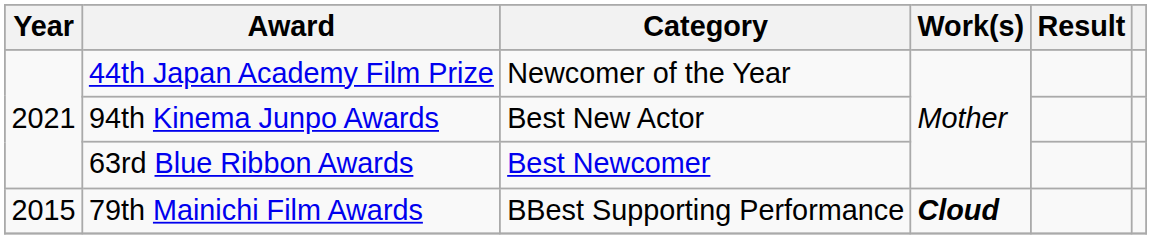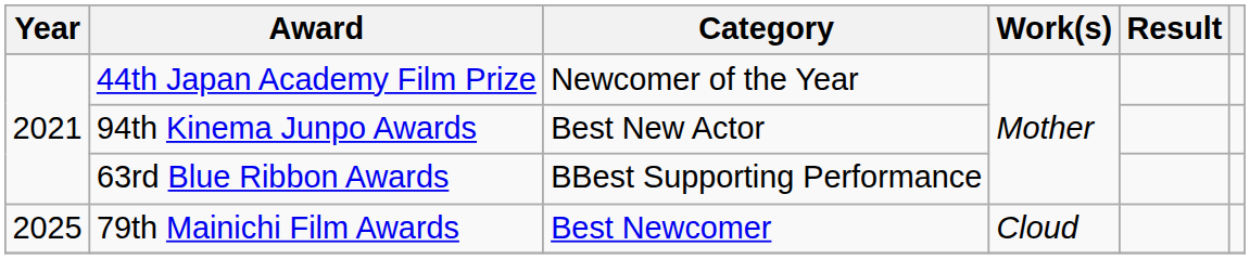 <table class="wikitable">
 <tr>
 <th>Year</th>
 <th>Award</th>
 <th>Category</th>
 <th>Work(s)</th>
 <th>Result</th>
 <th></th>
 </tr>
 <tr>
 <td rowspan=3>2021</td>
 <td><a href='#'>44th Japan Academy Film Prize</a></td>
 <td>Newcomer of the Year</td>
 <td rowspan=3><em>Mother</em></td>
 <td></td>
 <td></td>
 </tr>
 <tr>
 <td>94th <a href='#'>Kinema Junpo Awards</a></td>
 <td>Best New Actor</td>
 <td></td>
 <td></td>
 </tr>
 <tr>
 <td>63rd <a href='#'>Blue Ribbon Awards</a></td>
-<td><a href='#'>Best Newcomer</a></td>
+<td>BBest Supporting Performance</td>
 <td></td>
 <td></td>
 </tr>
 <tr>
-<td>2015</td>
+<td>2025</td>
 <td>79th <a href='#'>Mainichi Film Awards</a></td>
-<td>BBest Supporting Performance</td>
-<td><strong><em>Cloud</em></strong></td>
+<td><a href='#'>Best Newcomer</a></td>
+<td><em>Cloud</em></td>
 <td></td>
 <td></td>
 </tr>
 <tr>
 </tr>
 </table>
